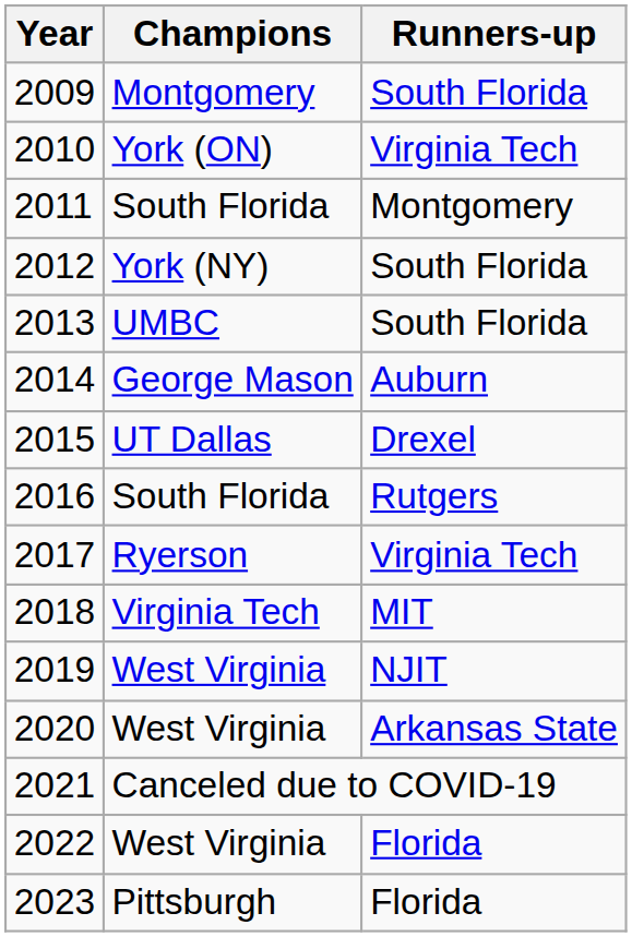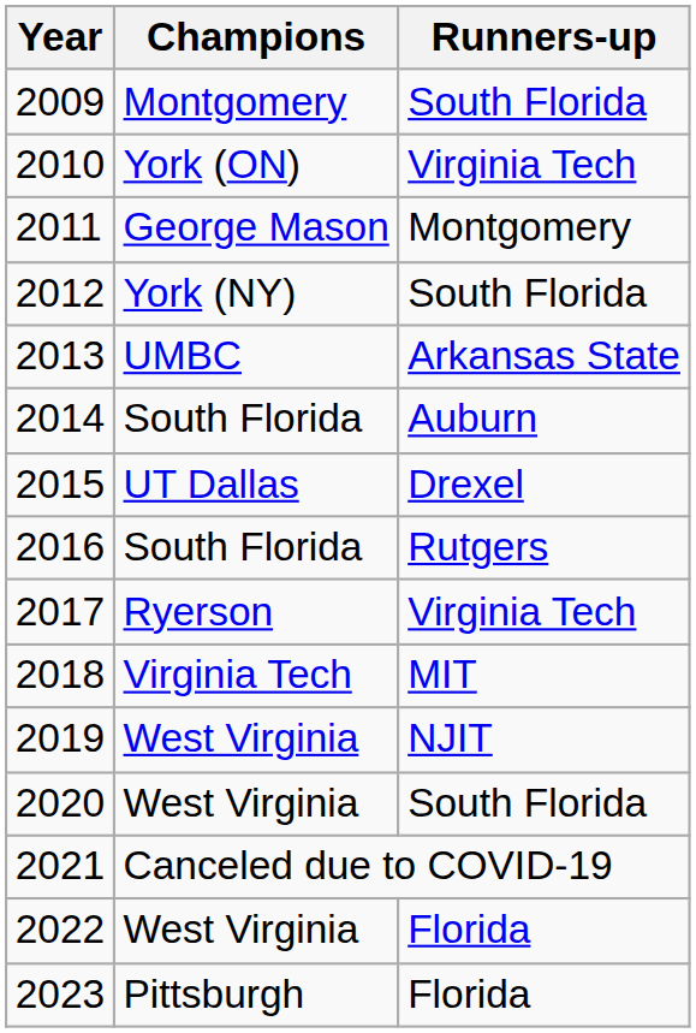 <table class="wikitable">
 <tr>
 <th>Year</th>
 <th>Champions</th>
 <th>Runners-up</th>
 </tr>
 <tr>
 <td>2009</td>
 <td><a href='#'>Montgomery</a></td>
 <td><a href='#'>South Florida</a></td>
 </tr>
 <tr>
 <td>2010</td>
 <td><a href='#'>York</a> (<a href='#'>ON</a>)</td>
 <td><a href='#'>Virginia Tech</a></td>
 </tr>
 <tr>
 <td>2011</td>
-<td>South Florida</td>
+<td><a href='#'>George Mason</a></td>
 <td>Montgomery</td>
 </tr>
 <tr>
 <td>2012</td>
 <td><a href='#'>York</a> (NY)</td>
 <td>South Florida</td>
 </tr>
 <tr>
 <td>2013</td>
 <td><a href='#'>UMBC</a></td>
-<td>South Florida</td>
+<td><a href='#'>Arkansas State</a></td>
 </tr>
 <tr>
 <td>2014</td>
-<td><a href='#'>George Mason</a></td>
+<td>South Florida</td>
 <td><a href='#'>Auburn</a></td>
 </tr>
 <tr>
 <td>2015</td>
 <td><a href='#'>UT Dallas</a></td>
 <td><a href='#'>Drexel</a></td>
 </tr>
 <tr>
 <td>2016</td>
 <td>South Florida</td>
 <td><a href='#'>Rutgers</a></td>
 </tr>
 <tr>
 <td>2017</td>
 <td><a href='#'>Ryerson</a></td>
 <td><a href='#'>Virginia Tech</a></td>
 </tr>
 <tr>
 <td>2018</td>
 <td><a href='#'>Virginia Tech</a></td>
 <td><a href='#'>MIT</a></td>
 </tr>
 <tr>
 <td>2019</td>
 <td><a href='#'>West Virginia</a></td>
 <td><a href='#'>NJIT</a></td>
 </tr>
 <tr>
 <td>2020</td>
 <td>West Virginia</td>
-<td><a href='#'>Arkansas State</a></td>
+<td>South Florida</td>
 </tr>
 <tr>
 <td>2021</td>
 <td colspan="2">Canceled due to COVID-19</td>
 </tr>
 <tr>
 <td>2022</td>
 <td>West Virginia</td>
 <td><a href='#'>Florida</a></td>
 </tr>
 <tr>
 <td>2023</td>
 <td>Pittsburgh</td>
 <td>Florida</td>
 </tr>
 </table>
